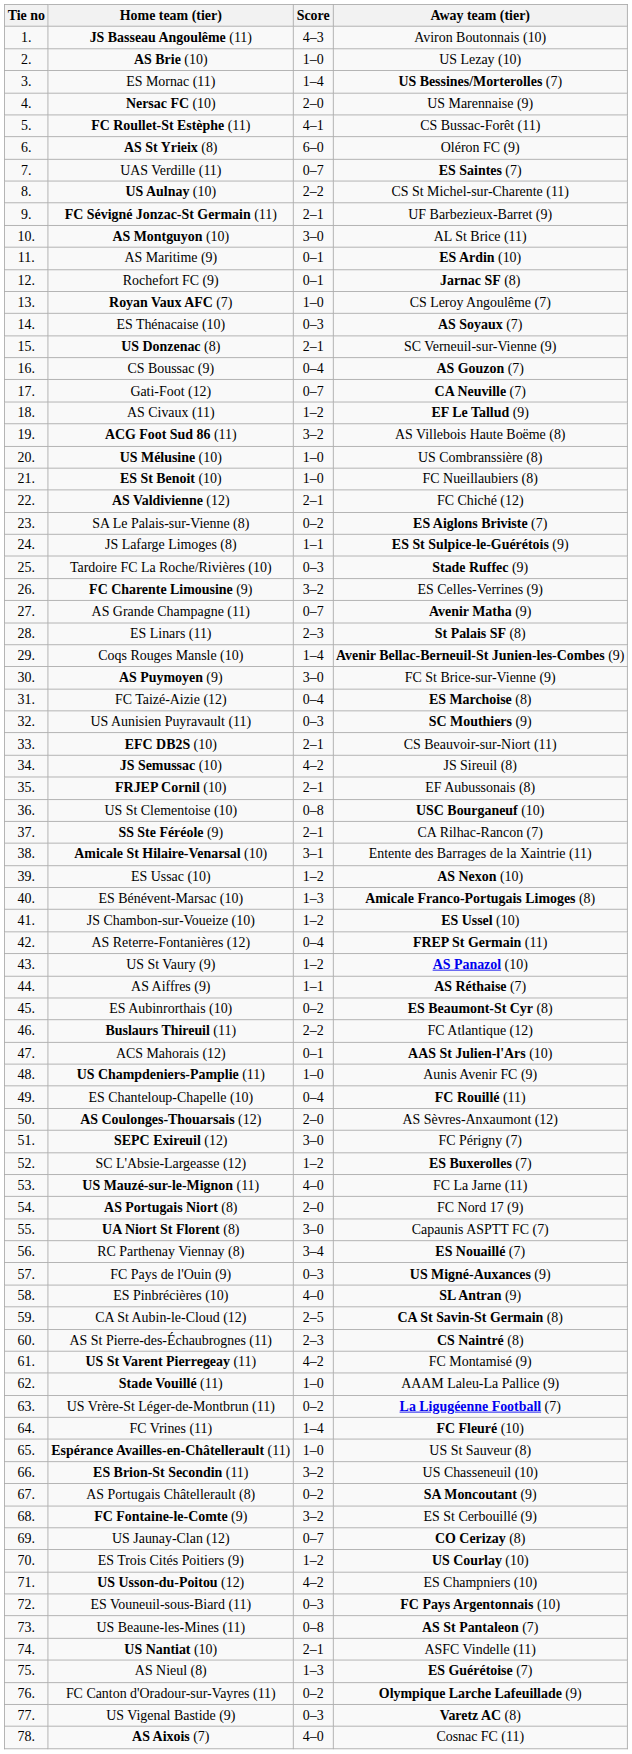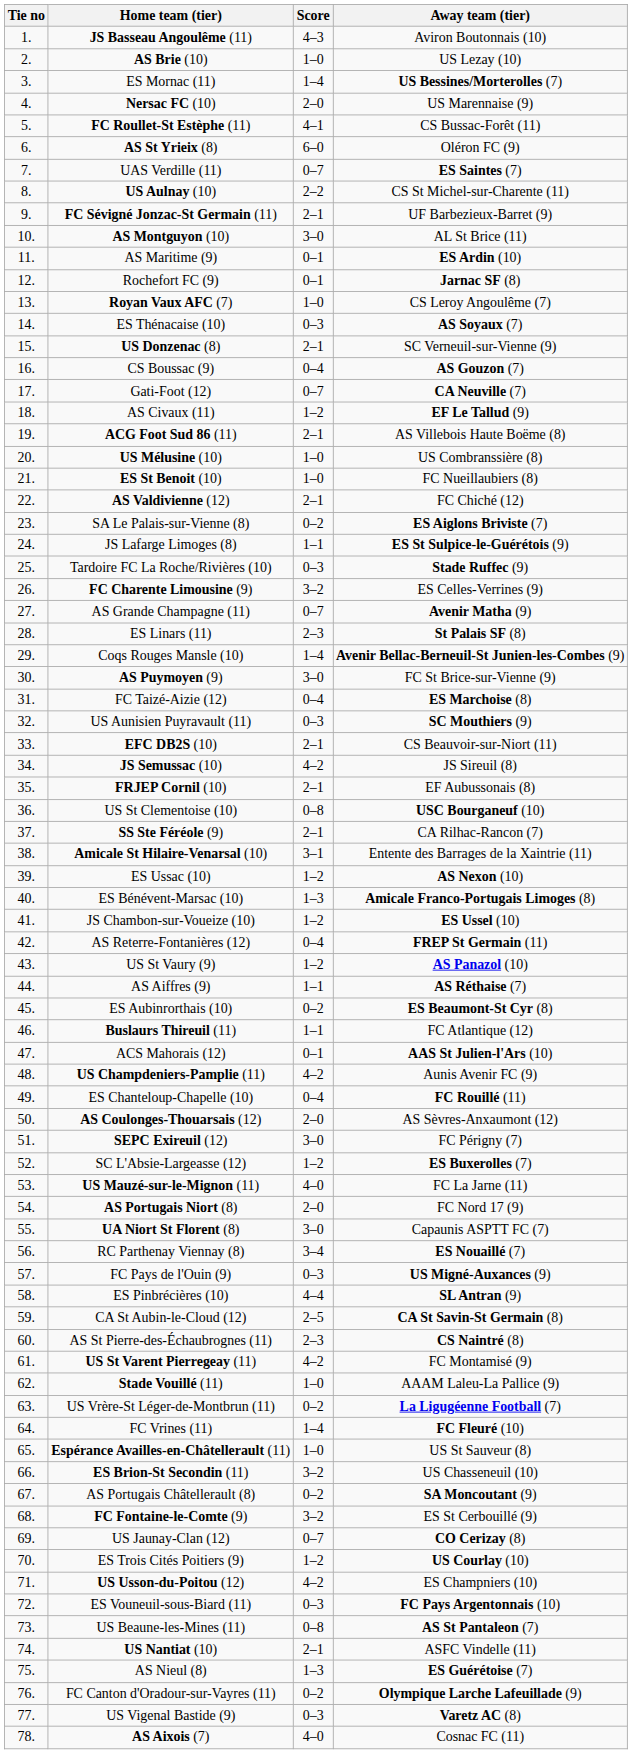 <table class="wikitable" style="text-align: center">
 <tr>
 <th>Tie no</th>
 <th>Home team (tier)</th>
 <th>Score</th>
 <th>Away team (tier)</th>
 </tr>
 <tr>
 <td>1.</td>
 <td><strong>JS Basseau Angoulême</strong> (11)</td>
 <td>4–3</td>
 <td>Aviron Boutonnais (10)</td>
 </tr>
 <tr>
 <td>2.</td>
 <td><strong>AS Brie</strong> (10)</td>
 <td>1–0</td>
 <td>US Lezay (10)</td>
 </tr>
 <tr>
 <td>3.</td>
 <td>ES Mornac (11)</td>
 <td>1–4</td>
 <td><strong>US Bessines/Morterolles</strong> (7)</td>
 </tr>
 <tr>
 <td>4.</td>
 <td><strong>Nersac FC</strong> (10)</td>
 <td>2–0</td>
 <td>US Marennaise (9)</td>
 </tr>
 <tr>
 <td>5.</td>
 <td><strong>FC Roullet-St Estèphe</strong> (11)</td>
 <td>4–1</td>
 <td>CS Bussac-Forêt (11)</td>
 </tr>
 <tr>
 <td>6.</td>
 <td><strong>AS St Yrieix</strong> (8)</td>
 <td>6–0</td>
 <td>Oléron FC (9)</td>
 </tr>
 <tr>
 <td>7.</td>
 <td>UAS Verdille (11)</td>
 <td>0–7</td>
 <td><strong>ES Saintes</strong> (7)</td>
 </tr>
 <tr>
 <td>8.</td>
 <td><strong>US Aulnay</strong> (10)</td>
 <td>2–2 </td>
 <td>CS St Michel-sur-Charente (11)</td>
 </tr>
 <tr>
 <td>9.</td>
 <td><strong>FC Sévigné Jonzac-St Germain</strong> (11)</td>
 <td>2–1</td>
 <td>UF Barbezieux-Barret (9)</td>
 </tr>
 <tr>
 <td>10.</td>
 <td><strong>AS Montguyon</strong> (10)</td>
 <td>3–0</td>
 <td>AL St Brice (11)</td>
 </tr>
 <tr>
 <td>11.</td>
 <td>AS Maritime (9)</td>
 <td>0–1</td>
 <td><strong>ES Ardin</strong> (10)</td>
 </tr>
 <tr>
 <td>12.</td>
 <td>Rochefort FC (9)</td>
 <td>0–1</td>
 <td><strong>Jarnac SF</strong> (8)</td>
 </tr>
 <tr>
 <td>13.</td>
 <td><strong>Royan Vaux AFC</strong> (7)</td>
 <td>1–0</td>
 <td>CS Leroy Angoulême (7)</td>
 </tr>
 <tr>
 <td>14.</td>
 <td>ES Thénacaise (10)</td>
 <td>0–3</td>
 <td><strong>AS Soyaux</strong> (7)</td>
 </tr>
 <tr>
 <td>15.</td>
 <td><strong>US Donzenac</strong> (8)</td>
 <td>2–1</td>
 <td>SC Verneuil-sur-Vienne (9)</td>
 </tr>
 <tr>
 <td>16.</td>
 <td>CS Boussac (9)</td>
 <td>0–4</td>
 <td><strong>AS Gouzon</strong> (7)</td>
 </tr>
 <tr>
 <td>17.</td>
 <td>Gati-Foot (12)</td>
 <td>0–7</td>
 <td><strong>CA Neuville</strong> (7)</td>
 </tr>
 <tr>
 <td>18.</td>
 <td>AS Civaux (11)</td>
 <td>1–2</td>
 <td><strong>EF Le Tallud</strong> (9)</td>
 </tr>
 <tr>
 <td>19.</td>
 <td><strong>ACG Foot Sud 86</strong> (11)</td>
-<td>3–2</td>
+<td>2–1</td>
 <td>AS Villebois Haute Boëme (8)</td>
 </tr>
 <tr>
 <td>20.</td>
 <td><strong>US Mélusine</strong> (10)</td>
 <td>1–0 </td>
 <td>US Combranssière (8)</td>
 </tr>
 <tr>
 <td>21.</td>
 <td><strong>ES St Benoit</strong> (10)</td>
 <td>1–0</td>
 <td>FC Nueillaubiers (8)</td>
 </tr>
 <tr>
 <td>22.</td>
 <td><strong>AS Valdivienne</strong> (12)</td>
 <td>2–1</td>
 <td>FC Chiché (12)</td>
 </tr>
 <tr>
 <td>23.</td>
 <td>SA Le Palais-sur-Vienne (8)</td>
 <td>0–2</td>
 <td><strong>ES Aiglons Briviste</strong> (7)</td>
 </tr>
 <tr>
 <td>24.</td>
 <td>JS Lafarge Limoges (8)</td>
 <td>1–1 </td>
 <td><strong>ES St Sulpice-le-Guérétois</strong> (9)</td>
 </tr>
 <tr>
 <td>25.</td>
 <td>Tardoire FC La Roche/Rivières (10)</td>
 <td>0–3</td>
 <td><strong>Stade Ruffec</strong> (9)</td>
 </tr>
 <tr>
 <td>26.</td>
 <td><strong>FC Charente Limousine</strong> (9)</td>
 <td>3–2</td>
 <td>ES Celles-Verrines (9)</td>
 </tr>
 <tr>
 <td>27.</td>
 <td>AS Grande Champagne (11)</td>
 <td>0–7</td>
 <td><strong>Avenir Matha</strong> (9)</td>
 </tr>
 <tr>
 <td>28.</td>
 <td>ES Linars (11)</td>
 <td>2–3 </td>
 <td><strong>St Palais SF</strong> (8)</td>
 </tr>
 <tr>
 <td>29.</td>
 <td>Coqs Rouges Mansle (10)</td>
 <td>1–4</td>
 <td><strong>Avenir Bellac-Berneuil-St Junien-les-Combes</strong> (9)</td>
 </tr>
 <tr>
 <td>30.</td>
 <td><strong>AS Puymoyen</strong> (9)</td>
 <td>3–0</td>
 <td>FC St Brice-sur-Vienne (9)</td>
 </tr>
 <tr>
 <td>31.</td>
 <td>FC Taizé-Aizie (12)</td>
 <td>0–4</td>
 <td><strong>ES Marchoise</strong> (8)</td>
 </tr>
 <tr>
 <td>32.</td>
 <td>US Aunisien Puyravault (11)</td>
 <td>0–3</td>
 <td><strong>SC Mouthiers</strong> (9)</td>
 </tr>
 <tr>
 <td>33.</td>
 <td><strong>EFC DB2S</strong> (10)</td>
 <td>2–1</td>
 <td>CS Beauvoir-sur-Niort (11)</td>
 </tr>
 <tr>
 <td>34.</td>
 <td><strong>JS Semussac</strong> (10)</td>
 <td>4–2</td>
 <td>JS Sireuil (8)</td>
 </tr>
 <tr>
 <td>35.</td>
 <td><strong>FRJEP Cornil</strong> (10)</td>
 <td>2–1</td>
 <td>EF Aubussonais (8)</td>
 </tr>
 <tr>
 <td>36.</td>
 <td>US St Clementoise (10)</td>
 <td>0–8</td>
 <td><strong>USC Bourganeuf</strong> (10)</td>
 </tr>
 <tr>
 <td>37.</td>
 <td><strong>SS Ste Féréole</strong> (9)</td>
 <td>2–1</td>
 <td>CA Rilhac-Rancon (7)</td>
 </tr>
 <tr>
 <td>38.</td>
 <td><strong>Amicale St Hilaire-Venarsal</strong> (10)</td>
 <td>3–1</td>
 <td>Entente des Barrages de la Xaintrie (11)</td>
 </tr>
 <tr>
 <td>39.</td>
 <td>ES Ussac (10)</td>
 <td>1–2</td>
 <td><strong>AS Nexon</strong> (10)</td>
 </tr>
 <tr>
 <td>40.</td>
 <td>ES Bénévent-Marsac (10)</td>
 <td>1–3</td>
 <td><strong>Amicale Franco-Portugais Limoges</strong> (8)</td>
 </tr>
 <tr>
 <td>41.</td>
 <td>JS Chambon-sur-Voueize (10)</td>
 <td>1–2</td>
 <td><strong>ES Ussel</strong> (10)</td>
 </tr>
 <tr>
 <td>42.</td>
 <td>AS Reterre-Fontanières (12)</td>
 <td>0–4</td>
 <td><strong>FREP St Germain</strong> (11)</td>
 </tr>
 <tr>
 <td>43.</td>
 <td>US St Vaury (9)</td>
 <td>1–2</td>
 <td><strong><a href='#'>AS Panazol</a></strong> (10)</td>
 </tr>
 <tr>
 <td>44.</td>
 <td>AS Aiffres (9)</td>
 <td>1–1 </td>
 <td><strong>AS Réthaise</strong> (7)</td>
 </tr>
 <tr>
 <td>45.</td>
 <td>ES Aubinrorthais (10)</td>
 <td>0–2</td>
 <td><strong>ES Beaumont-St Cyr</strong> (8)</td>
 </tr>
 <tr>
 <td>46.</td>
 <td><strong>Buslaurs Thireuil</strong> (11)</td>
-<td>2–2 </td>
+<td>1–1 </td>
 <td>FC Atlantique (12)</td>
 </tr>
 <tr>
 <td>47.</td>
 <td>ACS Mahorais (12)</td>
 <td>0–1</td>
 <td><strong>AAS St Julien-l'Ars</strong> (10)</td>
 </tr>
 <tr>
 <td>48.</td>
 <td><strong>US Champdeniers-Pamplie</strong> (11)</td>
-<td>1–0</td>
+<td>4–2</td>
 <td>Aunis Avenir FC (9)</td>
 </tr>
 <tr>
 <td>49.</td>
 <td>ES Chanteloup-Chapelle (10)</td>
 <td>0–4</td>
 <td><strong>FC Rouillé</strong> (11)</td>
 </tr>
 <tr>
 <td>50.</td>
 <td><strong>AS Coulonges-Thouarsais</strong> (12)</td>
 <td>2–0 </td>
 <td>AS Sèvres-Anxaumont (12)</td>
 </tr>
 <tr>
 <td>51.</td>
 <td><strong>SEPC Exireuil</strong> (12)</td>
 <td>3–0 </td>
 <td>FC Périgny (7)</td>
 </tr>
 <tr>
 <td>52.</td>
 <td>SC L'Absie-Largeasse (12)</td>
 <td>1–2</td>
 <td><strong>ES Buxerolles</strong> (7)</td>
 </tr>
 <tr>
 <td>53.</td>
 <td><strong>US Mauzé-sur-le-Mignon</strong> (11)</td>
 <td>4–0</td>
 <td>FC La Jarne (11)</td>
 </tr>
 <tr>
 <td>54.</td>
 <td><strong>AS Portugais Niort</strong> (8)</td>
 <td>2–0</td>
 <td>FC Nord 17 (9)</td>
 </tr>
 <tr>
 <td>55.</td>
 <td><strong>UA Niort St Florent</strong> (8)</td>
 <td>3–0</td>
 <td>Capaunis ASPTT FC (7)</td>
 </tr>
 <tr>
 <td>56.</td>
 <td>RC Parthenay Viennay (8)</td>
 <td>3–4</td>
 <td><strong>ES Nouaillé</strong> (7)</td>
 </tr>
 <tr>
 <td>57.</td>
 <td>FC Pays de l'Ouin (9)</td>
 <td>0–3</td>
 <td><strong>US Migné-Auxances</strong> (9)</td>
 </tr>
 <tr>
 <td>58.</td>
 <td>ES Pinbrécières (10)</td>
-<td>4–0</td>
+<td>4–4 </td>
 <td><strong>SL Antran</strong> (9)</td>
 </tr>
 <tr>
 <td>59.</td>
 <td>CA St Aubin-le-Cloud (12)</td>
 <td>2–5</td>
 <td><strong>CA St Savin-St Germain</strong> (8)</td>
 </tr>
 <tr>
 <td>60.</td>
 <td>AS St Pierre-des-Échaubrognes (11)</td>
 <td>2–3 </td>
 <td><strong>CS Naintré</strong> (8)</td>
 </tr>
 <tr>
 <td>61.</td>
 <td><strong>US St Varent Pierregeay</strong> (11)</td>
 <td>4–2 </td>
 <td>FC Montamisé (9)</td>
 </tr>
 <tr>
 <td>62.</td>
 <td><strong>Stade Vouillé</strong> (11)</td>
 <td>1–0</td>
 <td>AAAM Laleu-La Pallice (9)</td>
 </tr>
 <tr>
 <td>63.</td>
 <td>US Vrère-St Léger-de-Montbrun (11)</td>
 <td>0–2</td>
 <td><strong><a href='#'>La Ligugéenne Football</a></strong> (7)</td>
 </tr>
 <tr>
 <td>64.</td>
 <td>FC Vrines (11)</td>
 <td>1–4</td>
 <td><strong>FC Fleuré</strong> (10)</td>
 </tr>
 <tr>
 <td>65.</td>
 <td><strong>Espérance Availles-en-Châtellerault</strong> (11)</td>
 <td>1–0</td>
 <td>US St Sauveur (8)</td>
 </tr>
 <tr>
 <td>66.</td>
 <td><strong>ES Brion-St Secondin</strong> (11)</td>
 <td>3–2</td>
 <td>US Chasseneuil (10)</td>
 </tr>
 <tr>
 <td>67.</td>
 <td>AS Portugais Châtellerault (8)</td>
 <td>0–2</td>
 <td><strong>SA Moncoutant</strong> (9)</td>
 </tr>
 <tr>
 <td>68.</td>
 <td><strong>FC Fontaine-le-Comte</strong> (9)</td>
 <td>3–2 </td>
 <td>ES St Cerbouillé (9)</td>
 </tr>
 <tr>
 <td>69.</td>
 <td>US Jaunay-Clan (12)</td>
 <td>0–7</td>
 <td><strong>CO Cerizay</strong> (8)</td>
 </tr>
 <tr>
 <td>70.</td>
 <td>ES Trois Cités Poitiers (9)</td>
 <td>1–2</td>
 <td><strong>US Courlay</strong> (10)</td>
 </tr>
 <tr>
 <td>71.</td>
 <td><strong>US Usson-du-Poitou</strong> (12)</td>
 <td>4–2 </td>
 <td>ES Champniers (10)</td>
 </tr>
 <tr>
 <td>72.</td>
 <td>ES Vouneuil-sous-Biard (11)</td>
 <td>0–3</td>
 <td><strong>FC Pays Argentonnais</strong> (10)</td>
 </tr>
 <tr>
 <td>73.</td>
 <td>US Beaune-les-Mines (11)</td>
 <td>0–8</td>
 <td><strong>AS St Pantaleon</strong> (7)</td>
 </tr>
 <tr>
 <td>74.</td>
 <td><strong>US Nantiat</strong> (10)</td>
 <td>2–1 </td>
 <td>ASFC Vindelle (11)</td>
 </tr>
 <tr>
 <td>75.</td>
 <td>AS Nieul (8)</td>
 <td>1–3</td>
 <td><strong>ES Guérétoise</strong> (7)</td>
 </tr>
 <tr>
 <td>76.</td>
 <td>FC Canton d'Oradour-sur-Vayres (11)</td>
 <td>0–2</td>
 <td><strong>Olympique Larche Lafeuillade</strong> (9)</td>
 </tr>
 <tr>
 <td>77.</td>
 <td>US Vigenal Bastide (9)</td>
 <td>0–3</td>
 <td><strong>Varetz AC</strong> (8)</td>
 </tr>
 <tr>
 <td>78.</td>
 <td><strong>AS Aixois</strong> (7)</td>
 <td>4–0</td>
 <td>Cosnac FC (11)</td>
 </tr>
 </table>
